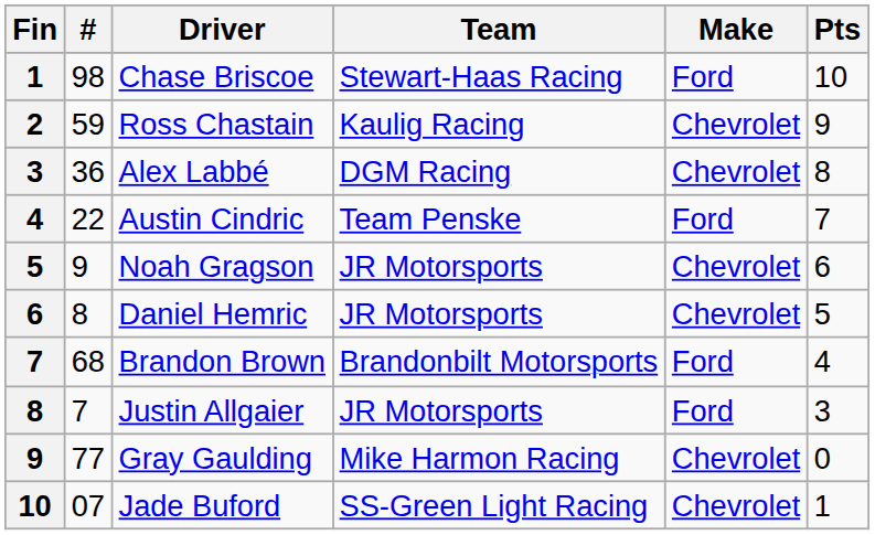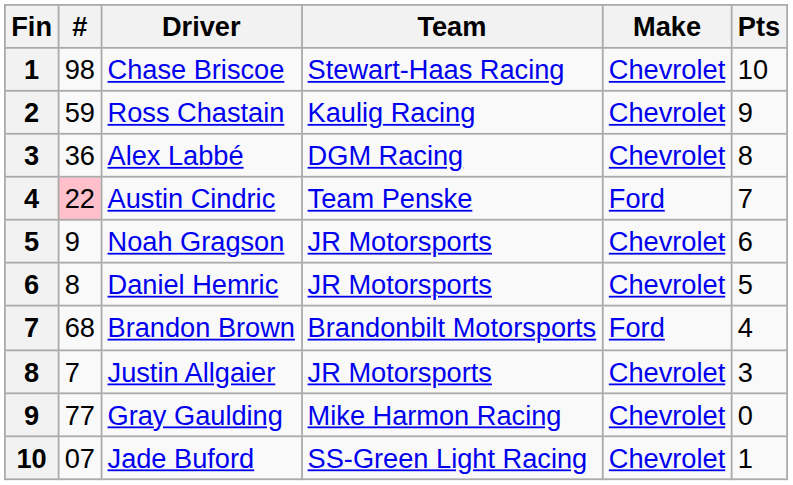 <table class="wikitable" style="font-size:95%">
 <tr>
 <th>Fin</th>
 <th>#</th>
 <th>Driver</th>
 <th>Team</th>
 <th>Make</th>
 <th>Pts</th>
 </tr>
 <tr>
 <th>1</th>
 <td>98</td>
 <td><a href='#'>Chase Briscoe</a></td>
 <td><a href='#'>Stewart-Haas Racing</a></td>
-<td><a href='#'>Ford</a></td>
+<td><a href='#'>Chevrolet</a></td>
 <td>10</td>
 </tr>
 <tr>
 <th>2</th>
 <td>59</td>
 <td><a href='#'>Ross Chastain</a></td>
 <td><a href='#'>Kaulig Racing</a></td>
 <td><a href='#'>Chevrolet</a></td>
 <td>9</td>
 </tr>
 <tr>
 <th>3</th>
 <td>36</td>
 <td><a href='#'>Alex Labbé</a></td>
 <td><a href='#'>DGM Racing</a></td>
 <td><a href='#'>Chevrolet</a></td>
 <td>8</td>
 </tr>
 <tr>
 <th>4</th>
-<td>22</td>
+<td style="background: pink;">22</td>
 <td><a href='#'>Austin Cindric</a></td>
 <td><a href='#'>Team Penske</a></td>
 <td><a href='#'>Ford</a></td>
 <td>7</td>
 </tr>
 <tr>
 <th>5</th>
 <td>9</td>
 <td><a href='#'>Noah Gragson</a></td>
 <td><a href='#'>JR Motorsports</a></td>
 <td><a href='#'>Chevrolet</a></td>
 <td>6</td>
 </tr>
 <tr>
 <th>6</th>
 <td>8</td>
 <td><a href='#'>Daniel Hemric</a></td>
 <td><a href='#'>JR Motorsports</a></td>
 <td><a href='#'>Chevrolet</a></td>
 <td>5</td>
 </tr>
 <tr>
 <th>7</th>
 <td>68</td>
 <td><a href='#'>Brandon Brown</a></td>
 <td><a href='#'>Brandonbilt Motorsports</a></td>
 <td><a href='#'>Ford</a></td>
 <td>4</td>
 </tr>
 <tr>
 <th>8</th>
 <td>7</td>
 <td><a href='#'>Justin Allgaier</a></td>
 <td><a href='#'>JR Motorsports</a></td>
-<td><a href='#'>Ford</a></td>
+<td><a href='#'>Chevrolet</a></td>
 <td>3</td>
 </tr>
 <tr>
 <th>9</th>
 <td>77</td>
 <td><a href='#'>Gray Gaulding</a></td>
 <td><a href='#'>Mike Harmon Racing</a></td>
 <td><a href='#'>Chevrolet</a></td>
 <td>0</td>
 </tr>
 <tr>
 <th>10</th>
 <td>07</td>
 <td><a href='#'>Jade Buford</a></td>
 <td><a href='#'>SS-Green Light Racing</a></td>
 <td><a href='#'>Chevrolet</a></td>
 <td>1</td>
 </tr>
 </table>
